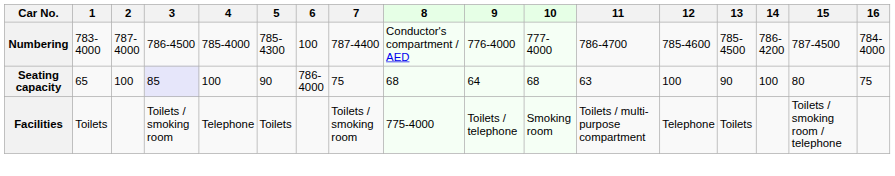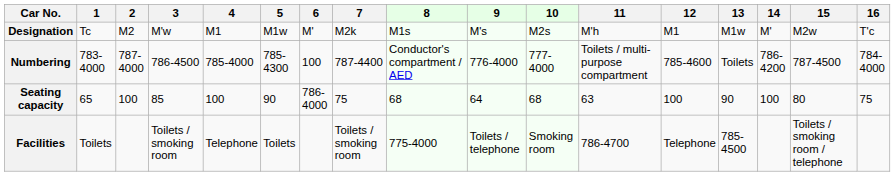 <table class="wikitable">
 <tr>
 <th>Car No.</th>
 <th>1</th>
 <th>2</th>
 <th>3</th>
 <th>4</th>
 <th>5</th>
 <th>6</th>
 <th>7</th>
 <th style="background: #E6FFE6">8</th>
 <th style="background: #E6FFE6">9</th>
 <th style="background: #E6FFE6">10</th>
 <th>11</th>
 <th>12</th>
 <th>13</th>
 <th>14</th>
 <th>15</th>
 <th>16</th>
 </tr>
 <tr>
+<th>Designation</th>
+<td>Tc</td>
+<td>M2</td>
+<td>M'w</td>
+<td>M1</td>
+<td>M1w</td>
+<td>M'</td>
+<td>M2k</td>
+<td style="background: #F5FFF5">M1s</td>
+<td style="background: #F5FFF5">M's</td>
+<td style="background: #F5FFF5">M2s</td>
+<td>M'h</td>
+<td>M1</td>
+<td>M1w</td>
+<td>M'</td>
+<td>M2w</td>
+<td>T'c</td>
+</tr>
+<tr>
 <th>Numbering</th>
 <td>783-4000</td>
 <td>787-4000</td>
 <td>786-4500</td>
 <td>785-4000</td>
 <td>785-4300</td>
 <td>100</td>
 <td>787-4400</td>
 <td style="background: #F5FFF5">Conductor's compartment / <a href='#'>AED</a></td>
 <td style="background: #F5FFF5">776-4000</td>
 <td style="background: #F5FFF5">777-4000</td>
-<td>786-4700</td>
+<td>Toilets / multi-purpose compartment</td>
 <td>785-4600</td>
-<td>785-4500</td>
+<td>Toilets</td>
 <td>786-4200</td>
 <td>787-4500</td>
 <td>784-4000</td>
 </tr>
 <tr>
 <th>Seating capacity</th>
 <td>65</td>
 <td>100</td>
-<td style="background: lavender;">85</td>
+<td>85</td>
 <td>100</td>
 <td>90</td>
 <td>786-4000</td>
 <td>75</td>
 <td style="background: #F5FFF5">68</td>
 <td style="background: #F5FFF5">64</td>
 <td style="background: #F5FFF5">68</td>
 <td>63</td>
 <td>100</td>
 <td>90</td>
 <td>100</td>
 <td>80</td>
 <td>75</td>
 </tr>
 <tr>
 <th>Facilities</th>
 <td>Toilets</td>
 <td> </td>
 <td>Toilets / smoking room</td>
 <td>Telephone</td>
 <td>Toilets</td>
 <td> </td>
 <td>Toilets / smoking room</td>
 <td style="background: #F5FFF5">775-4000</td>
 <td style="background: #F5FFF5">Toilets / telephone</td>
 <td style="background: #F5FFF5">Smoking room</td>
-<td>Toilets / multi-purpose compartment</td>
+<td>786-4700</td>
 <td>Telephone</td>
-<td>Toilets</td>
+<td>785-4500</td>
 <td> </td>
 <td>Toilets / smoking room / telephone</td>
 <td> </td>
 </tr>
 </table>
